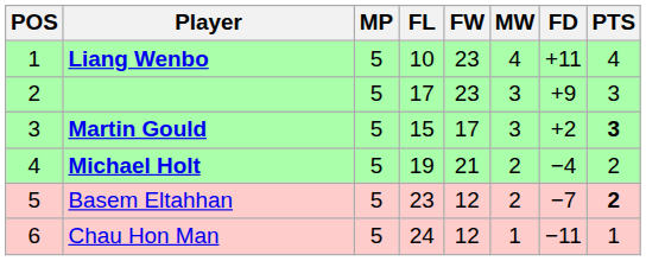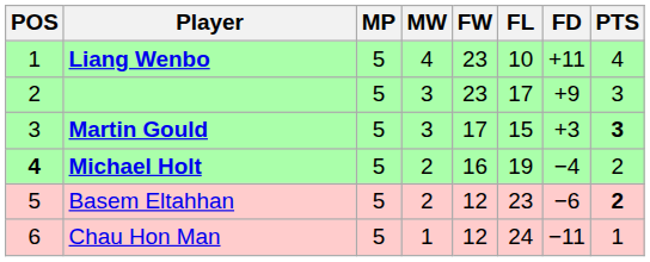 <table class="wikitable" style="text-align: center;">
 <tr>
 <th width=25>POS</th>
 <th width=200>Player</th>
 <th width=25>MP</th>
+<th width=25>MW</th>
+<th width=25>FW</th>
 <th width=25>FL</th>
-<th width=25>FW</th>
-<th width=25>MW</th>
 <th width=25>FD</th>
 <th width=25>PTS</th>
 </tr>
 <tr style="background:#aaffaa;">
 <td>1</td>
 <td style="text-align:left;"> <strong><a href='#'>Liang Wenbo</a></strong></td>
 <td>5</td>
+<td>4</td>
+<td>23</td>
 <td>10</td>
-<td>23</td>
-<td>4</td>
 <td>+11</td>
 <td>4</td>
 </tr>
 <tr style="background:#aaffaa;">
 <td>2</td>
 <td style="text-align:left;"></td>
 <td>5</td>
+<td>3</td>
+<td>23</td>
 <td>17</td>
-<td>23</td>
-<td>3</td>
 <td>+9</td>
 <td>3</td>
 </tr>
 <tr style="background:#aaffaa;">
 <td>3</td>
 <td style="text-align:left;"> <strong><a href='#'>Martin Gould</a></strong></td>
 <td>5</td>
+<td>3</td>
+<td>17</td>
 <td>15</td>
-<td>17</td>
-<td>3</td>
-<td>+2</td>
+<td>+3</td>
 <td><strong>3</strong></td>
 </tr>
 <tr style="background:#aaffaa;">
-<td>4</td>
+<td><strong>4</strong></td>
 <td style="text-align:left;"> <strong><a href='#'>Michael Holt</a></strong></td>
 <td>5</td>
+<td>2</td>
+<td>16</td>
 <td>19</td>
-<td>21</td>
-<td>2</td>
 <td>−4</td>
 <td>2</td>
 </tr>
 <tr style="background:#fcc;">
 <td>5</td>
 <td style="text-align:left;"> <a href='#'>Basem Eltahhan</a></td>
 <td>5</td>
+<td>2</td>
+<td>12</td>
 <td>23</td>
-<td>12</td>
-<td>2</td>
-<td>−7</td>
+<td>−6</td>
 <td><strong>2</strong></td>
 </tr>
 <tr style="background:#fcc;">
 <td>6</td>
 <td style="text-align:left;"> <a href='#'>Chau Hon Man</a></td>
 <td>5</td>
+<td>1</td>
+<td>12</td>
 <td>24</td>
-<td>12</td>
-<td>1</td>
 <td>−11</td>
 <td>1</td>
 </tr>
 </table>
